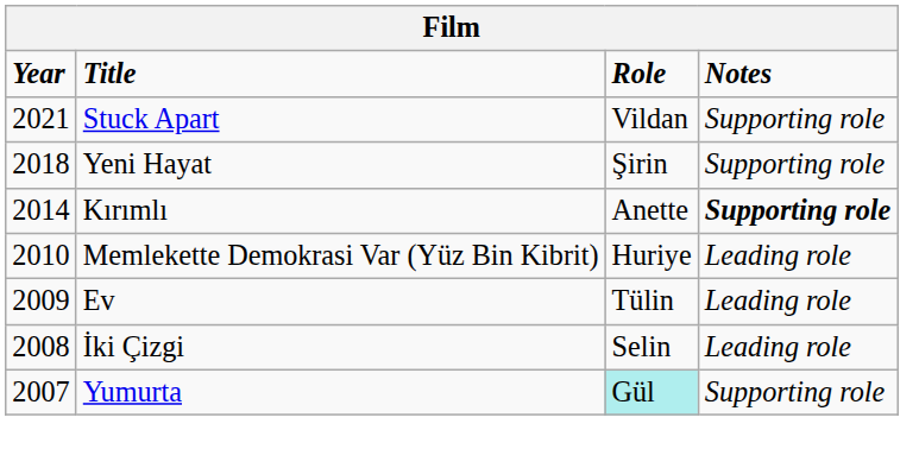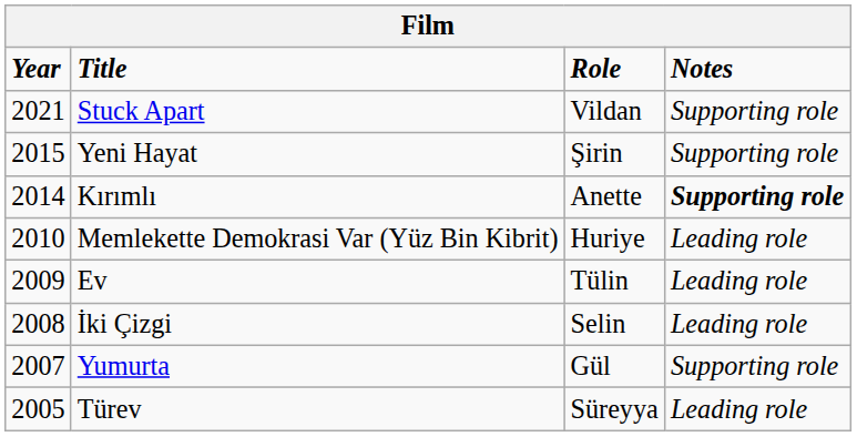 <table class="wikitable">
 <tr>
 <th colspan="4">Film</th>
 </tr>
 <tr>
 <td><strong><em>Year</em></strong></td>
 <td><strong><em>Title</em></strong></td>
 <td><strong><em>Role</em></strong></td>
 <td><strong><em>Notes</em></strong></td>
 </tr>
 <tr>
 <td>2021</td>
 <td><a href='#'>Stuck Apart</a></td>
 <td>Vildan</td>
 <td><em>Supporting role</em></td>
 </tr>
 <tr>
-<td>2018</td>
+<td>2015</td>
 <td>Yeni Hayat</td>
 <td>Şirin</td>
 <td><em>Supporting role</em></td>
 </tr>
 <tr>
 <td>2014</td>
 <td>Kırımlı</td>
 <td>Anette</td>
 <td><strong><em>Supporting role</em></strong></td>
 </tr>
 <tr>
 <td>2010</td>
 <td>Memlekette Demokrasi Var (Yüz Bin Kibrit)</td>
 <td>Huriye</td>
 <td><em>Leading role</em></td>
 </tr>
 <tr>
 <td>2009</td>
 <td>Ev</td>
 <td>Tülin</td>
 <td><em>Leading role</em></td>
 </tr>
 <tr>
 <td>2008</td>
 <td>İki Çizgi</td>
 <td>Selin</td>
 <td><em>Leading role</em></td>
 </tr>
 <tr>
 <td>2007</td>
 <td><a href='#'>Yumurta</a></td>
-<td style="background: paleturquoise;">Gül</td>
+<td>Gül</td>
 <td><em>Supporting role</em></td>
 </tr>
+<tr>
+<td>2005</td>
+<td>Türev</td>
+<td>Süreyya</td>
+<td><em>Leading role</em></td>
+</tr>
 </table>
